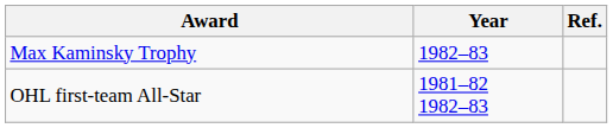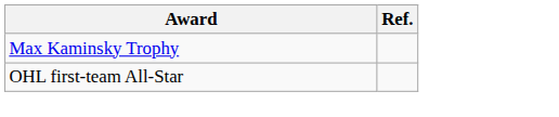 <table class="wikitable">
 <tr>
 <th scope="col" style="width:20em">Award</th>
-<th scope="col" style="width:7em">Year</th>
 <th scope="col">Ref.</th>
 </tr>
 <tr>
 <td><a href='#'>Max Kaminsky Trophy</a></td>
-<td><a href='#'>1982–83</a></td>
 <td></td>
 </tr>
 <tr>
 <td>OHL first-team All-Star</td>
-<td><a href='#'>1981–82</a><br><a href='#'>1982–83</a></td>
 <td></td>
 </tr>
 </table>
